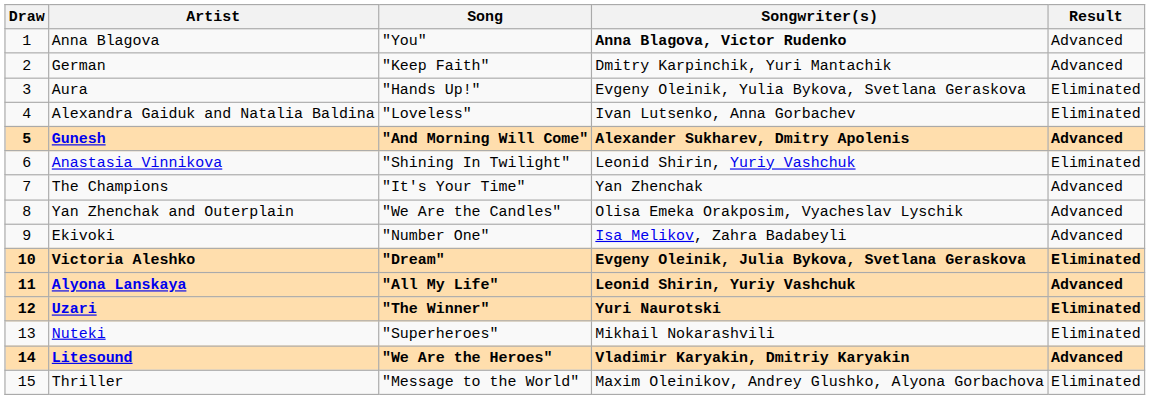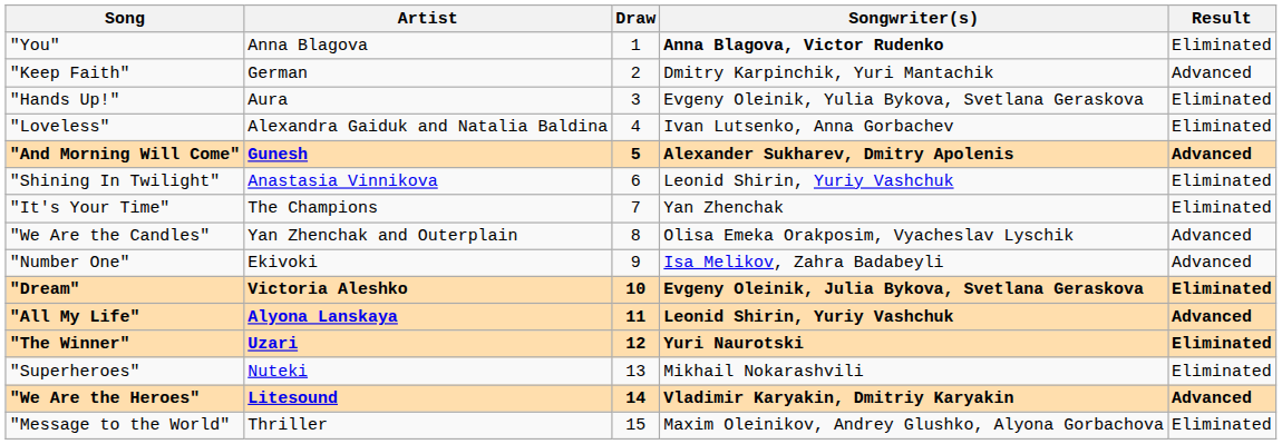 <table class="sortable wikitable" style="margin: 1em auto 1em auto; text-align:center">
 <tr>
+<th>Song</th>
+<th>Artist</th>
 <th>Draw</th>
-<th>Artist</th>
-<th>Song</th>
 <th>Songwriter(s)</th>
 <th>Result</th>
 </tr>
 <tr>
+<td align="left">"You"</td>
+<td align="left">Anna Blagova</td>
 <td>1</td>
-<td align="left">Anna Blagova</td>
-<td align="left">"You"</td>
 <td align="left"><strong>Anna Blagova, Victor Rudenko</strong></td>
-<td align="left">Advanced</td>
+<td align="left">Eliminated</td>
 </tr>
 <tr>
+<td align="left">"Keep Faith"</td>
+<td align="left">German</td>
 <td>2</td>
-<td align="left">German</td>
-<td align="left">"Keep Faith"</td>
 <td align="left">Dmitry Karpinchik, Yuri Mantachik</td>
 <td align="left">Advanced</td>
 </tr>
 <tr>
+<td align="left">"Hands Up!"</td>
+<td align="left">Aura</td>
 <td>3</td>
-<td align="left">Aura</td>
-<td align="left">"Hands Up!"</td>
 <td align="left">Evgeny Oleinik, Yulia Bykova, Svetlana Geraskova</td>
 <td align="left">Eliminated</td>
 </tr>
 <tr>
+<td align="left">"Loveless"</td>
+<td align="left">Alexandra Gaiduk and Natalia Baldina</td>
 <td>4</td>
-<td align="left">Alexandra Gaiduk and Natalia Baldina</td>
-<td align="left">"Loveless"</td>
 <td align="left">Ivan Lutsenko, Anna Gorbachev</td>
 <td align="left">Eliminated</td>
 </tr>
 <tr style="font-weight:bold; background:navajowhite;">
+<td align="left">"And Morning Will Come"</td>
+<td align="left"><a href='#'>Gunesh</a></td>
 <td>5</td>
-<td align="left"><a href='#'>Gunesh</a></td>
-<td align="left">"And Morning Will Come"</td>
 <td align="left">Alexander Sukharev, Dmitry Apolenis</td>
 <td align="left">Advanced</td>
 </tr>
 <tr>
+<td align="left">"Shining In Twilight"</td>
+<td align="left"><a href='#'>Anastasia Vinnikova</a></td>
 <td>6</td>
-<td align="left"><a href='#'>Anastasia Vinnikova</a></td>
-<td align="left">"Shining In Twilight"</td>
 <td align="left">Leonid Shirin, <a href='#'>Yuriy Vashchuk</a></td>
 <td align="left">Eliminated</td>
 </tr>
 <tr>
+<td align="left">"It's Your Time"</td>
+<td align="left">The Champions</td>
 <td>7</td>
-<td align="left">The Champions</td>
-<td align="left">"It's Your Time"</td>
 <td align="left">Yan Zhenchak</td>
-<td align="left">Advanced</td>
+<td align="left">Eliminated</td>
 </tr>
 <tr>
+<td align="left">"We Are the Candles"</td>
+<td align="left">Yan Zhenchak and Outerplain</td>
 <td>8</td>
-<td align="left">Yan Zhenchak and Outerplain</td>
-<td align="left">"We Are the Candles"</td>
 <td align="left">Olisa Emeka Orakposim, Vyacheslav Lyschik</td>
 <td align="left">Advanced</td>
 </tr>
 <tr>
+<td align="left">"Number One"</td>
+<td align="left">Ekivoki</td>
 <td>9</td>
-<td align="left">Ekivoki</td>
-<td align="left">"Number One"</td>
 <td align="left"><a href='#'>Isa Melikov</a>, Zahra Badabeyli</td>
 <td align="left">Advanced</td>
 </tr>
 <tr style="font-weight:bold; background:navajowhite;">
+<td align="left">"Dream"</td>
+<td align="left">Victoria Aleshko</td>
 <td>10</td>
-<td align="left">Victoria Aleshko</td>
-<td align="left">"Dream"</td>
 <td align="left">Evgeny Oleinik, Julia Bykova, Svetlana Geraskova</td>
 <td align="left">Eliminated</td>
 </tr>
 <tr style="font-weight:bold; background:navajowhite;">
+<td align="left">"All My Life"</td>
+<td align="left"><a href='#'>Alyona Lanskaya</a></td>
 <td>11</td>
-<td align="left"><a href='#'>Alyona Lanskaya</a></td>
-<td align="left">"All My Life"</td>
 <td align="left">Leonid Shirin, Yuriy Vashchuk</td>
 <td align="left">Advanced</td>
 </tr>
 <tr style="font-weight:bold; background:navajowhite;">
+<td align="left">"The Winner"</td>
+<td align="left"><a href='#'>Uzari</a></td>
 <td>12</td>
-<td align="left"><a href='#'>Uzari</a></td>
-<td align="left">"The Winner"</td>
 <td align="left">Yuri Naurotski</td>
 <td align="left">Eliminated</td>
 </tr>
 <tr>
+<td align="left">"Superheroes"</td>
+<td align="left"><a href='#'>Nuteki</a></td>
 <td>13</td>
-<td align="left"><a href='#'>Nuteki</a></td>
-<td align="left">"Superheroes"</td>
 <td align="left">Mikhail Nokarashvili</td>
 <td align="left">Eliminated</td>
 </tr>
 <tr style="font-weight:bold; background:navajowhite;">
+<td align="left">"We Are the Heroes"</td>
+<td align="left"><a href='#'>Litesound</a></td>
 <td>14</td>
-<td align="left"><a href='#'>Litesound</a></td>
-<td align="left">"We Are the Heroes"</td>
 <td align="left">Vladimir Karyakin, Dmitriy Karyakin</td>
 <td align="left">Advanced</td>
 </tr>
 <tr>
+<td align="left">"Message to the World"</td>
+<td align="left">Thriller</td>
 <td>15</td>
-<td align="left">Thriller</td>
-<td align="left">"Message to the World"</td>
 <td align="left">Maxim Oleinikov, Andrey Glushko, Alyona Gorbachova</td>
 <td align="left">Eliminated</td>
 </tr>
 </table>
